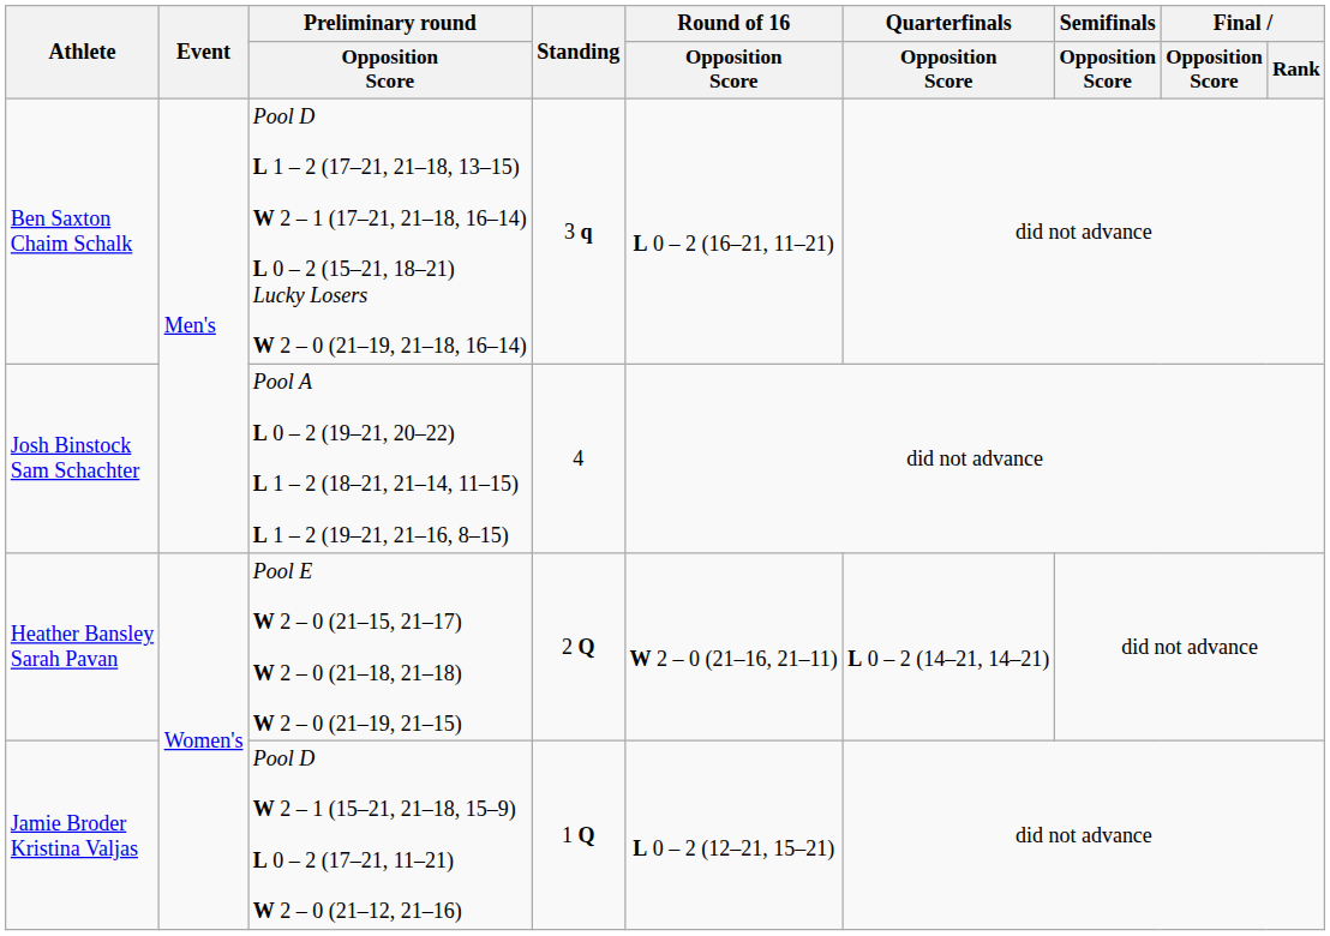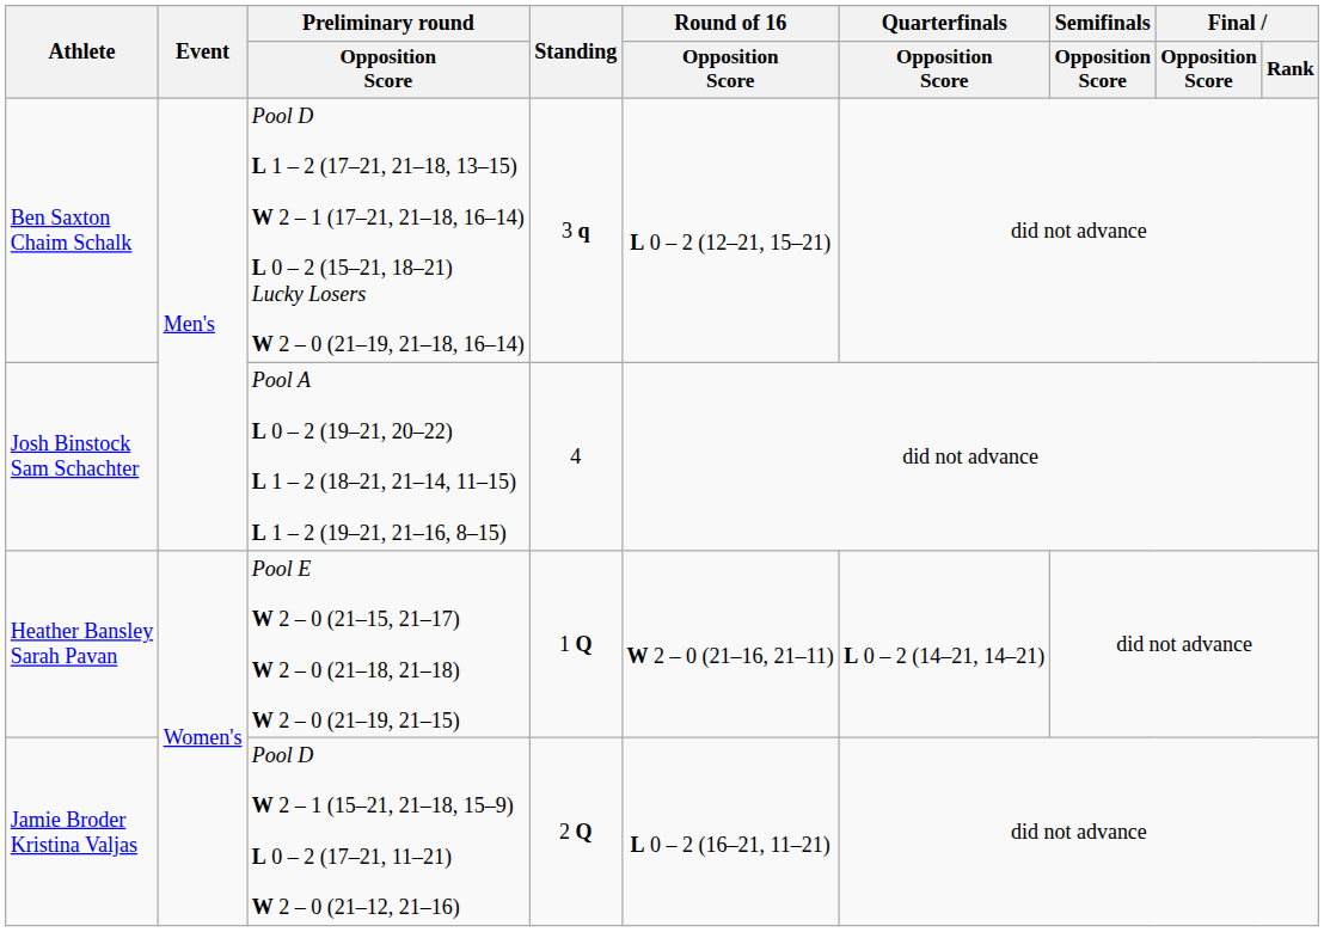 <table class=wikitable style="font-size:90%">
 <tr>
 <th rowspan="2">Athlete</th>
 <th rowspan="2">Event</th>
 <th>Preliminary round</th>
 <th rowspan="2">Standing</th>
 <th>Round of 16</th>
 <th>Quarterfinals</th>
 <th>Semifinals</th>
 <th colspan=2>Final / </th>
 </tr>
 <tr style="font-size:95%">
 <th>Opposition<br>Score</th>
 <th>Opposition<br>Score</th>
 <th>Opposition<br>Score</th>
 <th>Opposition<br>Score</th>
 <th>Opposition<br>Score</th>
 <th>Rank</th>
 </tr>
 <tr align=center>
 <td align=left><a href='#'>Ben Saxton</a><br><a href='#'>Chaim Schalk</a></td>
 <td align=left rowspan="2"><a href='#'>Men's</a></td>
 <td align=left><em>Pool D</em><br><br><strong>L</strong> 1 – 2 (17–21, 21–18, 13–15)<br><br><strong>W</strong> 2 – 1 (17–21, 21–18, 16–14)<br><br><strong>L</strong> 0 – 2 (15–21, 18–21)<br><em>Lucky Losers</em><br><br><strong>W</strong> 2 – 0 (21–19, 21–18, 16–14)</td>
 <td>3 <strong>q</strong></td>
-<td><br><strong>L</strong> 0 – 2 (16–21, 11–21)</td>
+<td><br><strong>L</strong> 0 – 2 (12–21, 15–21)</td>
 <td colspan="4">did not advance</td>
 </tr>
 <tr align=center>
 <td align=left><a href='#'>Josh Binstock</a><br><a href='#'>Sam Schachter</a></td>
 <td align=left><em>Pool A</em><br><br><strong>L</strong> 0 – 2 (19–21, 20–22)<br><br><strong>L</strong> 1 – 2 (18–21, 21–14, 11–15)<br><br><strong>L</strong> 1 – 2 (19–21, 21–16, 8–15)</td>
 <td>4</td>
 <td colspan="5">did not advance</td>
 </tr>
 <tr align=center>
 <td align=left><a href='#'>Heather Bansley</a><br><a href='#'>Sarah Pavan</a></td>
 <td align=left rowspan=2><a href='#'>Women's</a></td>
 <td align=left><em>Pool E</em><br><br><strong>W</strong> 2 – 0 (21–15, 21–17)<br><br><strong>W</strong> 2 – 0 (21–18, 21–18)<br><br><strong>W</strong> 2 – 0 (21–19, 21–15)</td>
-<td>2 <strong>Q</strong></td>
+<td>1 <strong>Q</strong></td>
 <td><br><strong>W</strong> 2 – 0 (21–16, 21–11)</td>
 <td><br><strong>L</strong> 0 – 2 (14–21, 14–21)</td>
 <td colspan="3">did not advance</td>
 </tr>
 <tr align=center>
 <td align=left><a href='#'>Jamie Broder</a><br><a href='#'>Kristina Valjas</a></td>
 <td align=left><em>Pool D</em><br><br><strong>W</strong> 2 – 1 (15–21, 21–18, 15–9)<br><br><strong>L</strong> 0 – 2 (17–21, 11–21)<br><br><strong>W</strong> 2 – 0 (21–12, 21–16)</td>
-<td>1 <strong>Q</strong></td>
-<td><br><strong>L</strong> 0 – 2 (12–21, 15–21)</td>
+<td>2 <strong>Q</strong></td>
+<td><br><strong>L</strong> 0 – 2 (16–21, 11–21)</td>
 <td colspan="4">did not advance</td>
 </tr>
 </table>
